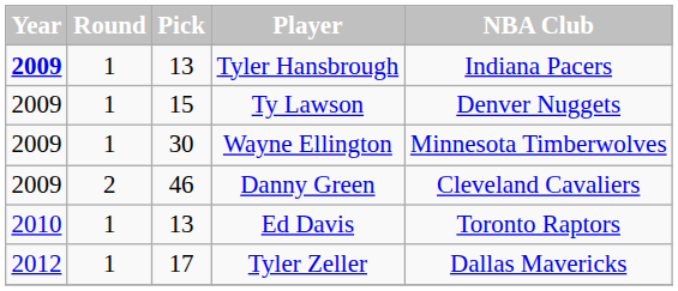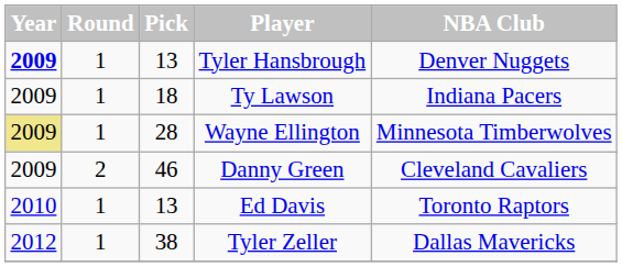 <table class="wikitable" style="text-align:center">
 <tr>
 <th style="background:silver;color:#FFFFFF;">Year</th>
 <th style="background:silver;color:#FFFFFF;">Round</th>
 <th style="background:silver;color:#FFFFFF;">Pick</th>
 <th style="background:silver;color:#FFFFFF;">Player</th>
 <th style="background:silver;color:#FFFFFF;">NBA Club</th>
 </tr>
 <tr>
 <td><strong><a href='#'>2009</a></strong></td>
 <td>1</td>
 <td>13</td>
 <td><a href='#'>Tyler Hansbrough</a></td>
-<td><a href='#'>Indiana Pacers</a></td>
-</tr>
-<tr>
-<td>2009</td>
-<td>1</td>
-<td>15</td>
-<td><a href='#'>Ty Lawson</a></td>
 <td><a href='#'>Denver Nuggets</a></td>
 </tr>
 <tr>
 <td>2009</td>
 <td>1</td>
-<td>30</td>
+<td>18</td>
+<td><a href='#'>Ty Lawson</a></td>
+<td><a href='#'>Indiana Pacers</a></td>
+</tr>
+<tr>
+<td style="background: khaki;">2009</td>
+<td>1</td>
+<td>28</td>
 <td><a href='#'>Wayne Ellington</a></td>
 <td><a href='#'>Minnesota Timberwolves</a></td>
 </tr>
 <tr>
 <td>2009</td>
 <td>2</td>
 <td>46</td>
 <td><a href='#'>Danny Green</a></td>
 <td><a href='#'>Cleveland Cavaliers</a></td>
 </tr>
 <tr>
 <td><a href='#'>2010</a></td>
 <td>1</td>
 <td>13</td>
 <td><a href='#'>Ed Davis</a></td>
 <td><a href='#'>Toronto Raptors</a></td>
 </tr>
 <tr>
 <td><a href='#'>2012</a></td>
 <td>1</td>
-<td>17</td>
+<td>38</td>
 <td><a href='#'>Tyler Zeller</a></td>
 <td><a href='#'>Dallas Mavericks</a></td>
 </tr>
 <tr>
 </tr>
 </table>
